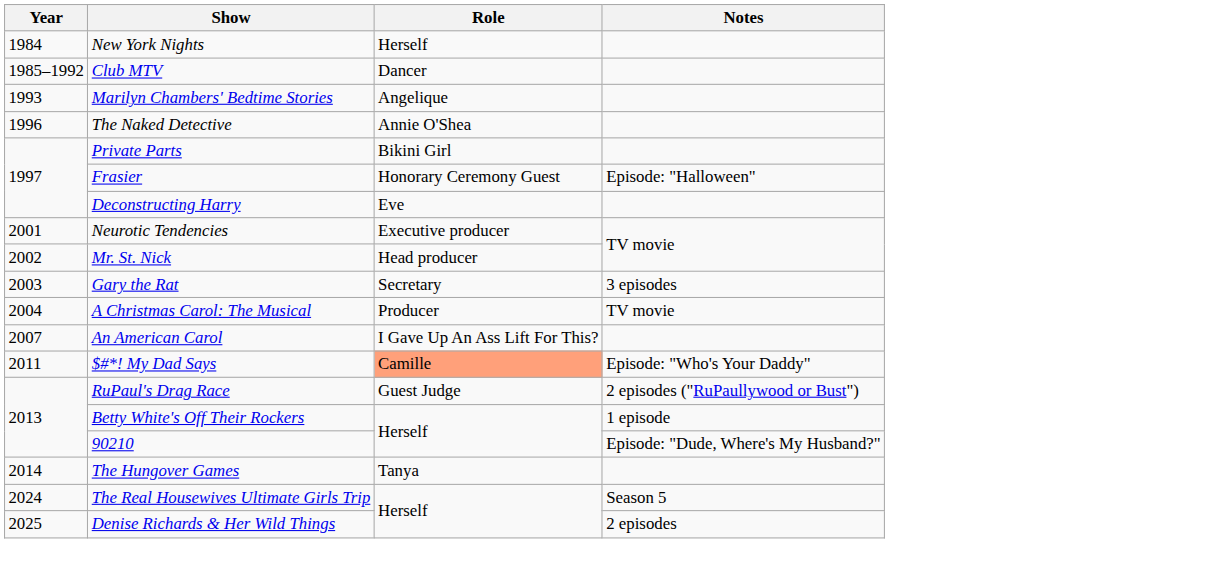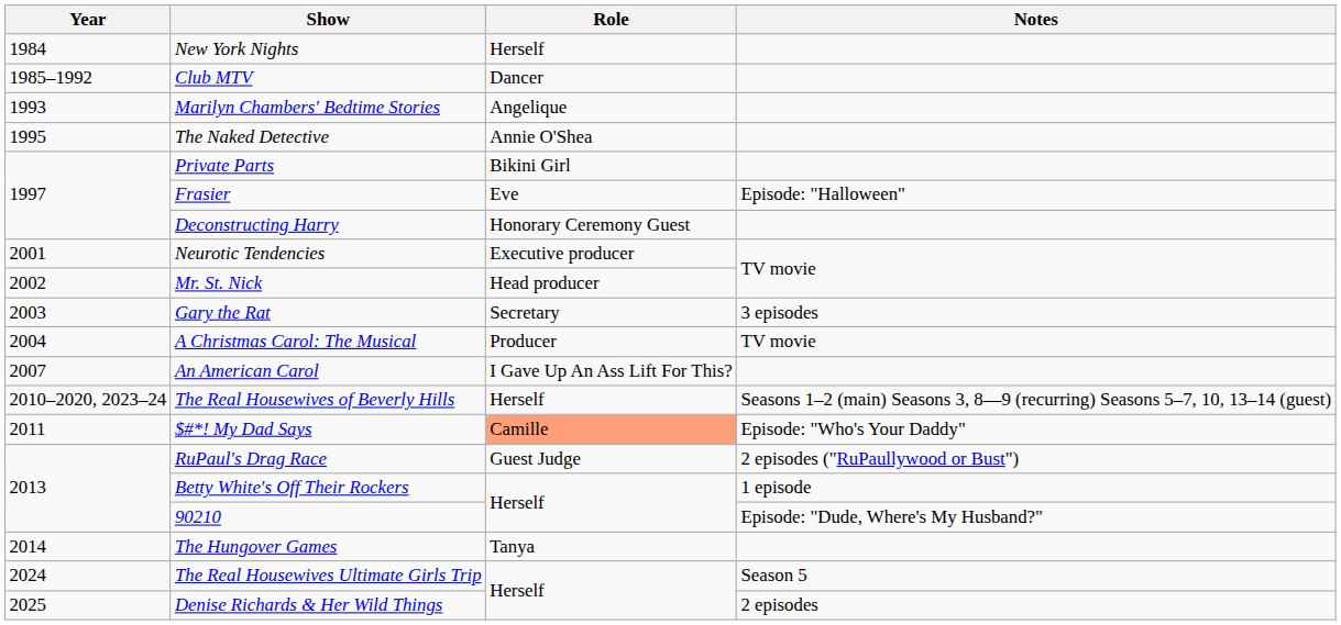 <table class="wikitable">
 <tr>
 <th>Year</th>
 <th>Show</th>
 <th>Role</th>
 <th>Notes</th>
 </tr>
 <tr>
 <td>1984</td>
 <td><em>New York Nights</em></td>
 <td>Herself</td>
 <td></td>
 </tr>
 <tr>
 <td>1985–1992</td>
 <td><em><a href='#'>Club MTV</a></em></td>
 <td>Dancer</td>
 <td></td>
 </tr>
 <tr>
 <td>1993</td>
 <td><em><a href='#'>Marilyn Chambers' Bedtime Stories</a></em></td>
 <td>Angelique</td>
 <td></td>
 </tr>
 <tr>
-<td>1996</td>
+<td>1995</td>
 <td><em>The Naked Detective</em></td>
 <td>Annie O'Shea</td>
 <td></td>
 </tr>
 <tr>
 <td rowspan="3">1997</td>
 <td><em><a href='#'>Private Parts</a></em></td>
 <td>Bikini Girl</td>
 <td></td>
 </tr>
 <tr>
 <td><em><a href='#'>Frasier</a></em></td>
-<td>Honorary Ceremony Guest</td>
+<td>Eve</td>
 <td>Episode: "Halloween"</td>
 </tr>
 <tr>
 <td><em><a href='#'>Deconstructing Harry</a></em></td>
-<td>Eve</td>
+<td>Honorary Ceremony Guest</td>
 <td></td>
 </tr>
 <tr>
 <td>2001</td>
 <td><em>Neurotic Tendencies</em></td>
 <td>Executive producer</td>
 <td rowspan="2">TV movie</td>
 </tr>
 <tr>
 <td>2002</td>
 <td><em><a href='#'>Mr. St. Nick</a></em></td>
 <td>Head producer</td>
 </tr>
 <tr>
 <td>2003</td>
 <td><em><a href='#'>Gary the Rat</a></em></td>
 <td>Secretary</td>
 <td>3 episodes</td>
 </tr>
 <tr>
 <td>2004</td>
 <td><em><a href='#'>A Christmas Carol: The Musical</a></em></td>
 <td>Producer</td>
 <td>TV movie</td>
 </tr>
 <tr>
 <td>2007</td>
 <td><em><a href='#'>An American Carol</a></em></td>
 <td>I Gave Up An Ass Lift For This?</td>
 <td></td>
+</tr>
+<tr>
+<td>2010–2020, 2023–24</td>
+<td><em><a href='#'>The Real Housewives of Beverly Hills</a></em></td>
+<td>Herself</td>
+<td>Seasons 1–2 (main) Seasons 3, 8—9 (recurring) Seasons 5–7, 10, 13–14 (guest)</td>
 </tr>
 <tr>
 <td>2011</td>
 <td><em><a href='#'>$#*! My Dad Says</a></em></td>
 <td style="background: lightsalmon;">Camille</td>
 <td>Episode: "Who's Your Daddy"</td>
 </tr>
 <tr>
 <td rowspan="3">2013</td>
 <td><em><a href='#'>RuPaul's Drag Race</a></em></td>
 <td>Guest Judge</td>
 <td>2 episodes ("<a href='#'>RuPaullywood or Bust</a>")</td>
 </tr>
 <tr>
 <td><em><a href='#'>Betty White's Off Their Rockers</a></em></td>
 <td rowspan="2">Herself</td>
 <td>1 episode</td>
 </tr>
 <tr>
 <td><em><a href='#'>90210</a></em></td>
 <td>Episode: "Dude, Where's My Husband?"</td>
 </tr>
 <tr>
 <td>2014</td>
 <td><em><a href='#'>The Hungover Games</a></em></td>
 <td>Tanya</td>
 <td></td>
 </tr>
 <tr>
 <td>2024</td>
 <td><em><a href='#'>The Real Housewives Ultimate Girls Trip</a></em></td>
 <td rowspan="2">Herself</td>
 <td>Season 5</td>
 </tr>
 <tr>
 <td>2025</td>
 <td><em><a href='#'>Denise Richards & Her Wild Things</a></em></td>
 <td>2 episodes</td>
 </tr>
 </table>
